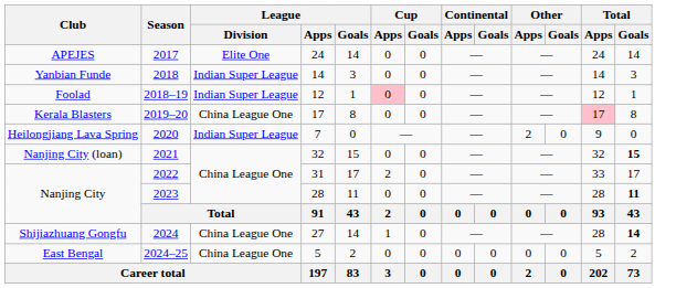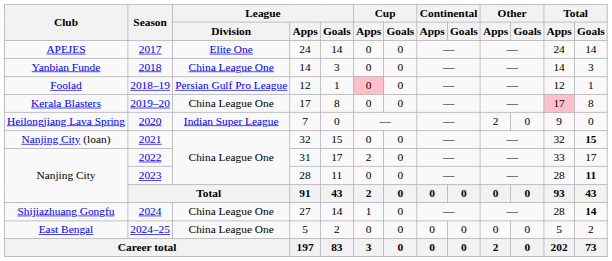 <table class="wikitable" style="text-align:center">
 <tr>
 <th rowspan="2">Club</th>
 <th rowspan="2">Season</th>
 <th colspan="3">League</th>
 <th colspan="2">Cup</th>
 <th colspan="2">Continental</th>
 <th colspan="2">Other</th>
 <th colspan="2">Total</th>
 </tr>
 <tr>
 <th>Division</th>
 <th>Apps</th>
 <th>Goals</th>
 <th>Apps</th>
 <th>Goals</th>
 <th>Apps</th>
 <th>Goals</th>
 <th>Apps</th>
 <th>Goals</th>
 <th>Apps</th>
 <th>Goals</th>
 </tr>
 <tr>
 <td><a href='#'>APEJES</a></td>
 <td><a href='#'>2017</a></td>
 <td><a href='#'>Elite One</a></td>
 <td>24</td>
 <td>14</td>
 <td>0</td>
 <td>0</td>
 <td colspan="2">—</td>
 <td colspan="2">—</td>
 <td>24</td>
 <td>14</td>
 </tr>
 <tr>
 <td><a href='#'>Yanbian Funde</a></td>
 <td><a href='#'>2018</a></td>
-<td><a href='#'>Indian Super League</a></td>
+<td><a href='#'>China League One</a></td>
 <td>14</td>
 <td>3</td>
 <td>0</td>
 <td>0</td>
 <td colspan="2">—</td>
 <td colspan="2">—</td>
 <td>14</td>
 <td>3</td>
 </tr>
 <tr>
 <td><a href='#'>Foolad</a></td>
 <td><a href='#'>2018–19</a></td>
-<td><a href='#'>Indian Super League</a></td>
+<td><a href='#'>Persian Gulf Pro League</a></td>
 <td>12</td>
 <td>1</td>
 <td style="background: pink;">0</td>
 <td>0</td>
 <td colspan="2">—</td>
 <td colspan="2">—</td>
 <td>12</td>
 <td>1</td>
 </tr>
 <tr>
 <td><a href='#'>Kerala Blasters</a></td>
 <td><a href='#'>2019–20</a></td>
 <td>China League One</td>
 <td>17</td>
 <td>8</td>
 <td>0</td>
 <td>0</td>
 <td colspan="2">—</td>
 <td colspan="2">—</td>
 <td style="background: pink;">17</td>
 <td>8</td>
 </tr>
 <tr>
 <td><a href='#'>Heilongjiang Lava Spring</a></td>
 <td><a href='#'>2020</a></td>
 <td><a href='#'>Indian Super League</a></td>
 <td>7</td>
 <td>0</td>
 <td colspan="2">—</td>
 <td colspan="2">—</td>
 <td>2</td>
 <td>0</td>
 <td>9</td>
 <td>0</td>
 </tr>
 <tr>
 <td><a href='#'>Nanjing City</a> (loan)</td>
 <td><a href='#'>2021</a></td>
 <td rowspan="3">China League One</td>
 <td>32</td>
 <td>15</td>
 <td>0</td>
 <td>0</td>
 <td colspan="2">—</td>
 <td colspan="2">—</td>
 <td>32</td>
 <td><strong>15</strong></td>
 </tr>
 <tr>
 <td rowspan="3">Nanjing City</td>
 <td><a href='#'>2022</a></td>
 <td>31</td>
 <td>17</td>
 <td>2</td>
 <td>0</td>
 <td colspan="2">—</td>
 <td colspan="2">—</td>
 <td>33</td>
 <td>17</td>
 </tr>
 <tr>
 <td><a href='#'>2023</a></td>
 <td>28</td>
 <td>11</td>
 <td>0</td>
 <td>0</td>
 <td colspan="2">—</td>
 <td colspan="2">—</td>
 <td>28</td>
 <td><strong>11</strong></td>
 </tr>
 <tr>
 <th colspan="2">Total</th>
 <th>91</th>
 <th>43</th>
 <th>2</th>
 <th>0</th>
 <th>0</th>
 <th>0</th>
 <th>0</th>
 <th>0</th>
 <th>93</th>
 <th>43</th>
 </tr>
 <tr>
 <td><a href='#'>Shijiazhuang Gongfu</a></td>
 <td><a href='#'>2024</a></td>
 <td>China League One</td>
 <td>27</td>
 <td>14</td>
 <td>1</td>
 <td>0</td>
 <td colspan="2">—</td>
 <td colspan="2">—</td>
 <td>28</td>
 <td><strong>14</strong></td>
 </tr>
 <tr>
 <td><a href='#'>East Bengal</a></td>
 <td><a href='#'>2024–25</a></td>
 <td>China League One</td>
 <td>5</td>
 <td>2</td>
 <td>0</td>
 <td>0</td>
 <td>0</td>
 <td>0</td>
 <td>0</td>
 <td>0</td>
 <td>5</td>
 <td>2</td>
 </tr>
 <tr>
 <th colspan="3">Career total</th>
 <th>197</th>
 <th>83</th>
 <th>3</th>
 <th>0</th>
 <th>0</th>
 <th>0</th>
 <th>2</th>
 <th>0</th>
 <th>202</th>
 <th>73</th>
 </tr>
 </table>
